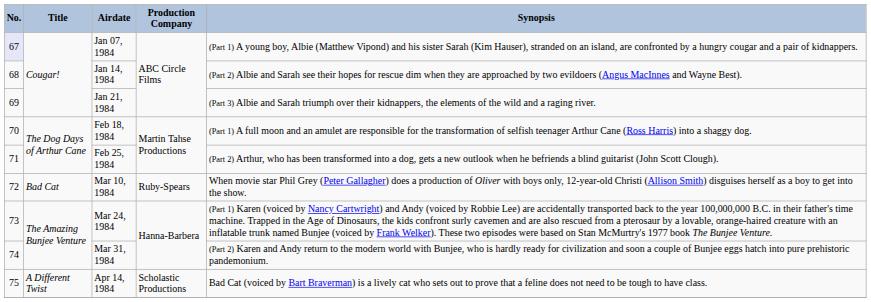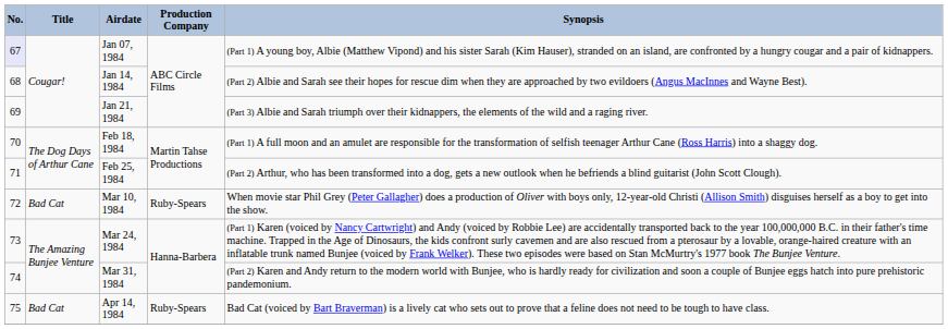 <table class="wikitable" style="font-size:90%;">
 <tr>
 <th style="background:#B0C4DE;">No.</th>
 <th style="background:#B0C4DE;">Title</th>
 <th style="background:#B0C4DE;">Airdate</th>
 <th style="background:#B0C4DE;">Production Company</th>
 <th style="background:#B0C4DE;">Synopsis</th>
 </tr>
 <tr>
 <td align="center" style="background: lavender;">67</td>
 <td rowspan="3"><em>Cougar!</em></td>
 <td>Jan 07, 1984</td>
 <td rowspan=3>ABC Circle Films</td>
 <td><small>(Part 1)</small> A young boy, Albie (Matthew Vipond) and his sister Sarah (Kim Hauser), stranded on an island, are confronted by a hungry cougar and a pair of kidnappers.</td>
 </tr>
 <tr>
 <td align="center">68</td>
 <td>Jan 14, 1984</td>
 <td><small>(Part 2)</small> Albie and Sarah see their hopes for rescue dim when they are approached by two evildoers (<a href='#'>Angus MacInnes</a> and Wayne Best).</td>
 </tr>
 <tr>
 <td align="center">69</td>
 <td>Jan 21, 1984</td>
 <td><small>(Part 3)</small> Albie and Sarah triumph over their kidnappers, the elements of the wild and a raging river.</td>
 </tr>
 <tr>
 <td align="center">70</td>
 <td rowspan="2"><em>The Dog Days of Arthur Cane</em></td>
 <td>Feb 18, 1984</td>
 <td rowspan=2>Martin Tahse Productions</td>
 <td><small>(Part 1)</small> A full moon and an amulet are responsible for the transformation of selfish teenager Arthur Cane (<a href='#'>Ross Harris</a>) into a shaggy dog.</td>
 </tr>
 <tr>
 <td align="center">71</td>
 <td>Feb 25, 1984</td>
 <td><small>(Part 2)</small> Arthur, who has been transformed into a dog, gets a new outlook when he befriends a blind guitarist (John Scott Clough).</td>
 </tr>
 <tr>
 <td align="center">72</td>
 <td><em>Bad Cat</em></td>
 <td>Mar 10, 1984</td>
 <td>Ruby-Spears</td>
 <td>When movie star Phil Grey (<a href='#'>Peter Gallagher</a>) does a production of <em>Oliver</em> with boys only, 12-year-old Christi (<a href='#'>Allison Smith</a>) disguises herself as a boy to get into the show.</td>
 </tr>
 <tr>
 <td align="center">73</td>
 <td rowspan="2"><em>The Amazing Bunjee Venture</em></td>
 <td>Mar 24, 1984</td>
 <td rowspan=2>Hanna-Barbera</td>
 <td><small>(Part 1)</small> Karen (voiced by <a href='#'>Nancy Cartwright</a>) and Andy (voiced by Robbie Lee) are accidentally transported back to the year 100,000,000 B.C. in their father's time machine. Trapped in the Age of Dinosaurs, the kids confront surly cavemen and are also rescued from a pterosaur by a lovable, orange-haired creature with an inflatable trunk named Bunjee (voiced by <a href='#'>Frank Welker</a>). These two episodes were based on Stan McMurtry's 1977 book <em>The Bunjee Venture</em>.</td>
 </tr>
 <tr>
 <td align="center">74</td>
 <td>Mar 31, 1984</td>
 <td><small>(Part 2)</small> Karen and Andy return to the modern world with Bunjee, who is hardly ready for civilization and soon a couple of Bunjee eggs hatch into pure prehistoric pandemonium.</td>
 </tr>
 <tr>
 <td align="center">75</td>
-<td><em>A Different Twist</em></td>
+<td><em>Bad Cat</em></td>
 <td>Apr 14, 1984</td>
-<td>Scholastic Productions</td>
+<td>Ruby-Spears</td>
 <td>Bad Cat (voiced by <a href='#'>Bart Braverman</a>) is a lively cat who sets out to prove that a feline does not need to be tough to have class.</td>
 </tr>
 <tr>
 </tr>
 </table>
